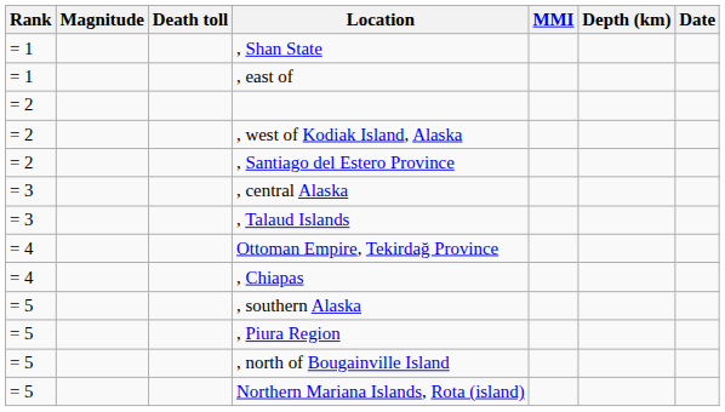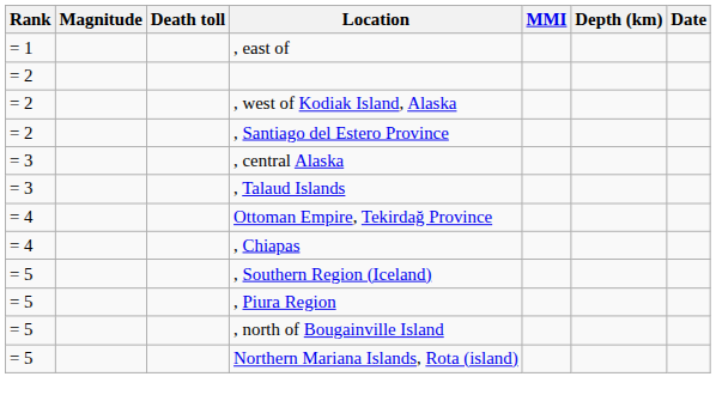 <table class="sortable wikitable" style="font-size:100%;">
 <tr>
 <th>Rank</th>
 <th>Magnitude</th>
 <th>Death toll</th>
 <th>Location</th>
 <th><a href='#'>MMI</a></th>
 <th>Depth (km)</th>
 <th>Date</th>
-</tr>
-<tr>
-<td>= 1</td>
-<td></td>
-<td></td>
-<td>, <a href='#'>Shan State</a></td>
-<td></td>
-<td></td>
-<td></td>
 </tr>
 <tr>
 <td>= 1</td>
 <td></td>
 <td></td>
 <td>, east of</td>
 <td></td>
 <td></td>
 <td></td>
 </tr>
 <tr>
 <td>= 2</td>
 <td></td>
 <td></td>
 <td></td>
 <td></td>
 <td></td>
 <td></td>
 </tr>
 <tr>
 <td>= 2</td>
 <td></td>
 <td></td>
 <td>, west of <a href='#'>Kodiak Island</a>, <a href='#'>Alaska</a></td>
 <td></td>
 <td></td>
 <td></td>
 </tr>
 <tr>
 <td>= 2</td>
 <td></td>
 <td></td>
 <td>, <a href='#'>Santiago del Estero Province</a></td>
 <td></td>
 <td></td>
 <td></td>
 </tr>
 <tr>
 <td>= 3</td>
 <td></td>
 <td></td>
 <td>, central <a href='#'>Alaska</a></td>
 <td></td>
 <td></td>
 <td></td>
 </tr>
 <tr>
 <td>= 3</td>
 <td></td>
 <td></td>
 <td>, <a href='#'>Talaud Islands</a></td>
 <td></td>
 <td></td>
 <td></td>
 </tr>
 <tr>
 <td>= 4</td>
 <td></td>
 <td></td>
 <td> <a href='#'>Ottoman Empire</a>, <a href='#'>Tekirdağ Province</a></td>
 <td></td>
 <td></td>
 <td></td>
 </tr>
 <tr>
 <td>= 4</td>
 <td></td>
 <td></td>
 <td>, <a href='#'>Chiapas</a></td>
 <td></td>
 <td></td>
 <td></td>
 </tr>
 <tr>
 <td>= 5</td>
 <td></td>
 <td></td>
-<td>, southern <a href='#'>Alaska</a></td>
+<td>, <a href='#'>Southern Region (Iceland)</a></td>
 <td></td>
 <td></td>
 <td></td>
 </tr>
 <tr>
 <td>= 5</td>
 <td></td>
 <td></td>
 <td>, <a href='#'>Piura Region</a></td>
 <td></td>
 <td></td>
 <td></td>
 </tr>
 <tr>
 <td>= 5</td>
 <td></td>
 <td></td>
 <td>, north of <a href='#'>Bougainville Island</a></td>
 <td></td>
 <td></td>
 <td></td>
 </tr>
 <tr>
 <td>= 5</td>
 <td></td>
 <td></td>
 <td> <a href='#'>Northern Mariana Islands</a>, <a href='#'>Rota (island)</a></td>
 <td></td>
 <td></td>
 <td></td>
 </tr>
 </table>
